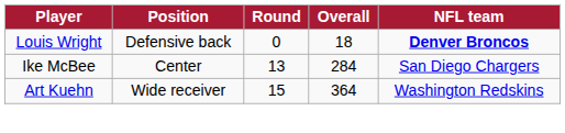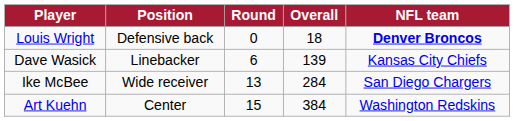 <table class="wikitable" width="65%">
 <tr align="center" style="background:#A81933;color:#FFFFFF;">
 <td><strong>Player</strong></td>
 <td><strong>Position</strong></td>
 <td><strong>Round</strong></td>
 <td><strong>Overall</strong></td>
 <td><strong>NFL team</strong></td>
 </tr>
 <tr align="center" bgcolor="">
 <td><a href='#'>Louis Wright</a></td>
 <td>Defensive back</td>
 <td>0</td>
 <td>18</td>
 <td><strong><a href='#'>Denver Broncos</a></strong></td>
 </tr>
 <tr align="center" bgcolor="">
+<td>Dave Wasick</td>
+<td>Linebacker</td>
+<td>6</td>
+<td>139</td>
+<td><a href='#'>Kansas City Chiefs</a></td>
+</tr>
+<tr align="center" bgcolor="">
 <td>Ike McBee</td>
-<td>Center</td>
+<td>Wide receiver</td>
 <td>13</td>
 <td>284</td>
 <td><a href='#'>San Diego Chargers</a></td>
 </tr>
 <tr align="center" bgcolor="">
 <td><a href='#'>Art Kuehn</a></td>
-<td>Wide receiver</td>
+<td>Center</td>
 <td>15</td>
-<td>364</td>
+<td>384</td>
 <td><a href='#'>Washington Redskins</a></td>
 </tr>
 </table>
